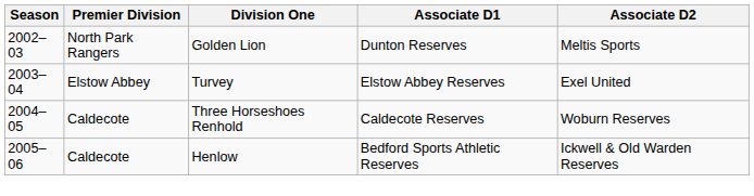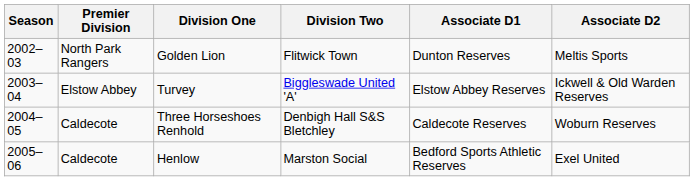 <table class="wikitable">
 <tr>
 <th>Season</th>
 <th>Premier Division</th>
 <th>Division One</th>
+<th>Division Two</th>
 <th>Associate D1</th>
 <th>Associate D2</th>
 </tr>
 <tr>
 <td>2002–03</td>
 <td>North Park Rangers</td>
 <td>Golden Lion</td>
+<td>Flitwick Town</td>
 <td>Dunton Reserves</td>
 <td>Meltis Sports</td>
 </tr>
 <tr>
 <td>2003–04</td>
 <td>Elstow Abbey</td>
 <td>Turvey</td>
+<td><a href='#'>Biggleswade United</a> 'A'</td>
 <td>Elstow Abbey Reserves</td>
-<td>Exel United</td>
+<td>Ickwell & Old Warden Reserves</td>
 </tr>
 <tr>
 <td>2004–05</td>
 <td>Caldecote</td>
 <td>Three Horseshoes Renhold</td>
+<td>Denbigh Hall S&S Bletchley</td>
 <td>Caldecote Reserves</td>
 <td>Woburn Reserves</td>
 </tr>
 <tr>
 <td>2005–06</td>
 <td>Caldecote</td>
 <td>Henlow</td>
+<td>Marston Social</td>
 <td>Bedford Sports Athletic Reserves</td>
-<td>Ickwell & Old Warden Reserves</td>
+<td>Exel United</td>
 </tr>
 </table>
